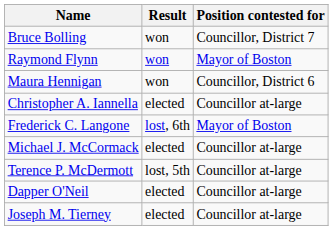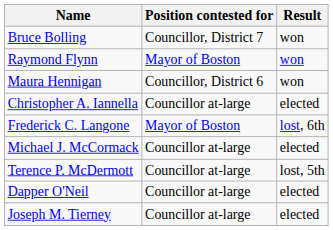 <table class=wikitable>
 <tr>
 <th>Name</th>
+<th>Position contested for</th>
 <th>Result</th>
-<th>Position contested for</th>
 </tr>
 <tr>
 <td><a href='#'>Bruce Bolling</a></td>
+<td>Councillor, District 7</td>
 <td>won</td>
-<td>Councillor, District 7</td>
 </tr>
 <tr>
 <td><a href='#'>Raymond Flynn</a></td>
+<td><a href='#'>Mayor of Boston</a></td>
 <td><a href='#'>won</a></td>
-<td><a href='#'>Mayor of Boston</a></td>
 </tr>
 <tr>
 <td><a href='#'>Maura Hennigan</a></td>
+<td>Councillor, District 6</td>
 <td>won</td>
-<td>Councillor, District 6</td>
 </tr>
 <tr>
 <td><a href='#'>Christopher A. Iannella</a></td>
+<td>Councillor at-large</td>
 <td>elected</td>
-<td>Councillor at-large</td>
 </tr>
 <tr>
 <td><a href='#'>Frederick C. Langone</a></td>
+<td><a href='#'>Mayor of Boston</a></td>
 <td><a href='#'>lost</a>, 6th</td>
-<td><a href='#'>Mayor of Boston</a></td>
 </tr>
 <tr>
 <td><a href='#'>Michael J. McCormack</a></td>
+<td>Councillor at-large</td>
 <td>elected</td>
-<td>Councillor at-large</td>
 </tr>
 <tr>
 <td><a href='#'>Terence P. McDermott</a></td>
+<td>Councillor at-large</td>
 <td>lost, 5th</td>
-<td>Councillor at-large</td>
 </tr>
 <tr>
 <td><a href='#'>Dapper O'Neil</a></td>
+<td>Councillor at-large</td>
 <td>elected</td>
-<td>Councillor at-large</td>
 </tr>
 <tr>
 <td><a href='#'>Joseph M. Tierney</a></td>
+<td>Councillor at-large</td>
 <td>elected</td>
-<td>Councillor at-large</td>
 </tr>
 </table>
